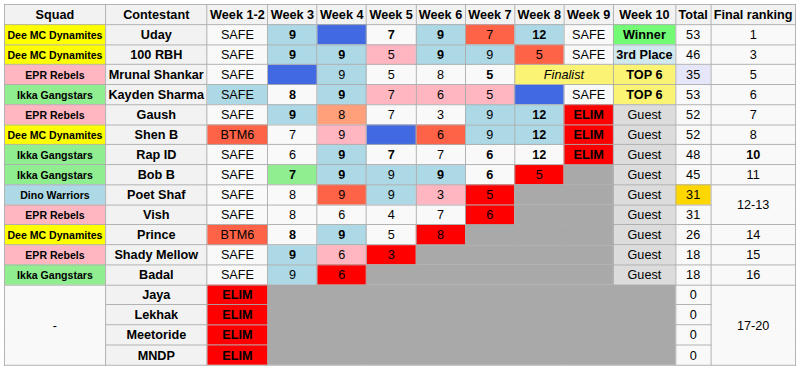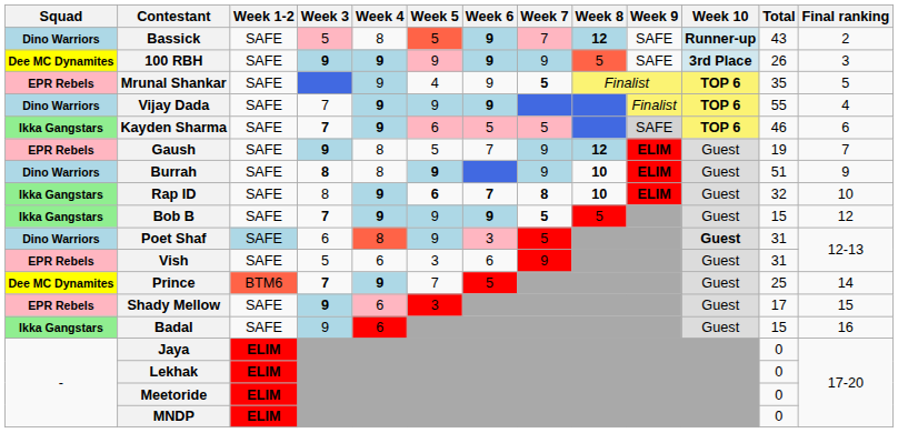 <table class="wikitable sortable" style="text-align:center; font-size:90%">
 <tr>
 <th>Squad</th>
 <th>Contestant</th>
 <th>Week 1-2</th>
 <th>Week 3</th>
 <th>Week 4</th>
 <th>Week 5</th>
 <th>Week 6</th>
 <th>Week 7</th>
 <th>Week 8</th>
 <th>Week 9</th>
 <th>Week 10</th>
 <th>Total</th>
 <th>Final ranking</th>
 </tr>
 <tr>
-<td bgcolor="yellow"><strong><small>Dee MC Dynamites</small></strong></td>
-<th>Uday</th>
+<td bgcolor="lightblue"><strong><small>Dino Warriors</small></strong></td>
+<th>Bassick</th>
 <td>SAFE</td>
+<td bgcolor="lightpink">5</td>
+<td>8</td>
+<td bgcolor="tomato">5</td>
 <td bgcolor="lightblue"><strong>9</strong></td>
-<td bgcolor="royalblue"><strong></strong></td>
-<td><strong>7</strong></td>
-<td bgcolor="lightblue"><strong>9</strong></td>
-<td bgcolor="tomato">7</td>
+<td bgcolor="lightpink">7</td>
 <td bgcolor="lightblue"><strong>12</strong></td>
 <td>SAFE</td>
-<td bgcolor="#73FB76"><strong>Winner</strong></td>
-<td>53</td>
-<td>1</td>
+<td bgcolor="#D1E8EF"><strong>Runner-up</strong></td>
+<td>43</td>
+<td>2</td>
 </tr>
 <tr>
 <td bgcolor="yellow"><strong><small>Dee MC Dynamites</small></strong></td>
 <th>100 RBH</th>
 <td>SAFE</td>
 <td bgcolor="lightblue"><strong>9</strong></td>
 <td bgcolor="lightblue"><strong>9</strong></td>
-<td bgcolor="lightpink">5</td>
+<td bgcolor="lightpink">9</td>
 <td bgcolor="lightblue"><strong>9</strong></td>
 <td bgcolor="lightblue">9</td>
 <td bgcolor="tomato">5</td>
 <td>SAFE</td>
 <td bgcolor="#D1E8EF"><strong>3rd Place</strong></td>
-<td>46</td>
+<td>26</td>
 <td>3</td>
 </tr>
 <tr>
 <td bgcolor="lightpink"><strong><small>EPR Rebels</small></strong></td>
 <th>Mrunal Shankar</th>
 <td>SAFE</td>
 <td bgcolor="royalblue"><strong></strong></td>
 <td bgcolor="lightblue">9</td>
-<td>5</td>
-<td>8</td>
+<td>4</td>
+<td>9</td>
 <td><strong>5</strong></td>
 <td colspan="2" bgcolor="#fbf373"><em>Finalist</em></td>
 <td bgcolor="#fbf373"><strong>TOP 6</strong></td>
-<td style="background: lavender;">35</td>
+<td>35</td>
 <td>5</td>
+</tr>
+<tr>
+<td bgcolor="lightblue"><strong><small>Dino Warriors</small></strong></td>
+<th>Vijay Dada</th>
+<td>SAFE</td>
+<td>7</td>
+<td bgcolor="lightblue"><strong>9</strong></td>
+<td bgcolor="lightblue">9</td>
+<td bgcolor="lightblue"><strong>9</strong></td>
+<td bgcolor="royalblue"><strong></strong></td>
+<td bgcolor="royalblue"><strong></strong></td>
+<td bgcolor="#fbf373"><em>Finalist</em></td>
+<td bgcolor="#fbf373"><strong>TOP 6</strong></td>
+<td>55</td>
+<td>4</td>
 </tr>
 <tr>
 <td bgcolor="lightgreen"><strong><small>Ikka Gangstars</small></strong></td>
 <th>Kayden Sharma</th>
-<td style="background: lightblue;">SAFE</td>
-<td><strong>8</strong></td>
+<td>SAFE</td>
+<td><strong>7</strong></td>
 <td bgcolor="lightblue"><strong>9</strong></td>
-<td bgcolor="lightpink">7</td>
 <td bgcolor="lightpink">6</td>
 <td bgcolor="lightpink">5</td>
+<td bgcolor="lightpink">5</td>
 <td bgcolor="royalblue"><strong></strong></td>
-<td>SAFE</td>
+<td style="background: lightgrey;">SAFE</td>
 <td bgcolor="#fbf373"><strong>TOP 6</strong></td>
-<td>53</td>
+<td>46</td>
 <td>6</td>
 </tr>
 <tr>
 <td bgcolor="lightpink"><strong><small>EPR Rebels</small></strong></td>
 <th>Gaush</th>
 <td>SAFE</td>
 <td bgcolor="lightblue"><strong>9</strong></td>
-<td style="background: lightsalmon;">8</td>
+<td>8</td>
+<td>5</td>
 <td>7</td>
-<td>3</td>
 <td bgcolor="lightblue">9</td>
 <td bgcolor="lightblue"><strong>12</strong></td>
 <td bgcolor="red"><strong>ELIM</strong></td>
 <td style="background:Gainsboro;">Guest</td>
-<td>52</td>
+<td>19</td>
 <td>7</td>
 </tr>
 <tr>
-<td bgcolor="yellow"><strong><small>Dee MC Dynamites</small></strong></td>
-<th>Shen B</th>
-<td bgcolor="tomato">BTM6</td>
-<td>7</td>
-<td bgcolor="lightpink">9</td>
+<td bgcolor="lightblue"><strong><small>Dino Warriors</small></strong></td>
+<th>Burrah</th>
+<td>SAFE</td>
+<td><strong>8</strong></td>
+<td>8</td>
+<td bgcolor="lightblue"><strong>9</strong></td>
 <td bgcolor="royalblue"><strong></strong></td>
-<td bgcolor="tomato">6</td>
 <td bgcolor="lightblue">9</td>
-<td bgcolor="lightblue"><strong>12</strong></td>
+<td><strong>10</strong></td>
 <td bgcolor="red"><strong>ELIM</strong></td>
 <td style="background:Gainsboro;">Guest</td>
-<td>52</td>
-<td>8</td>
+<td>51</td>
+<td>9</td>
 </tr>
 <tr>
 <td bgcolor="lightgreen"><strong><small>Ikka Gangstars</small></strong></td>
 <th>Rap ID</th>
 <td>SAFE</td>
-<td>6</td>
+<td>8</td>
 <td bgcolor="lightblue"><strong>9</strong></td>
+<td><strong>6</strong></td>
 <td><strong>7</strong></td>
-<td>7</td>
-<td><strong>6</strong></td>
-<td><strong>12</strong></td>
+<td><strong>8</strong></td>
+<td><strong>10</strong></td>
 <td bgcolor="red"><strong>ELIM</strong></td>
 <td style="background:Gainsboro;">Guest</td>
-<td>48</td>
-<td><strong>10</strong></td>
+<td>32</td>
+<td>10</td>
 </tr>
 <tr>
 <td bgcolor="lightgreen"><strong><small>Ikka Gangstars</small></strong></td>
 <th>Bob B</th>
 <td>SAFE</td>
-<td style="background: lightgreen;"><strong>7</strong></td>
+<td><strong>7</strong></td>
 <td bgcolor="lightblue"><strong>9</strong></td>
 <td bgcolor="lightblue">9</td>
 <td bgcolor="lightblue"><strong>9</strong></td>
-<td><strong>6</strong></td>
+<td><strong>5</strong></td>
 <td bgcolor="red">5</td>
 <td bgcolor="darkgrey"></td>
 <td style="background:Gainsboro;">Guest</td>
-<td>45</td>
-<td>11</td>
+<td>15</td>
+<td>12</td>
 </tr>
 <tr>
 <td bgcolor="lightblue"><strong><small>Dino Warriors</small></strong></td>
 <th>Poet Shaf</th>
-<td>SAFE</td>
-<td>8</td>
-<td bgcolor="tomato">9</td>
+<td style="background: lightblue;">SAFE</td>
+<td>6</td>
+<td bgcolor="tomato">8</td>
 <td bgcolor="lightblue">9</td>
 <td bgcolor="lightpink">3</td>
 <td bgcolor="red">5</td>
 <td colspan="2" bgcolor="darkgrey"></td>
-<td style="background:Gainsboro;">Guest</td>
-<td style="background: gold;">31</td>
+<td style="background:Gainsboro;"><strong>Guest</strong></td>
+<td>31</td>
 <td rowspan="2">12-13</td>
 </tr>
 <tr>
 <td bgcolor="lightpink"><strong><small>EPR Rebels</small></strong></td>
 <th>Vish</th>
 <td>SAFE</td>
-<td>8</td>
+<td>5</td>
 <td>6</td>
-<td>4</td>
-<td>7</td>
-<td bgcolor="red">6</td>
+<td>3</td>
+<td>6</td>
+<td bgcolor="red">9</td>
 <td colspan="2" bgcolor="darkgrey"></td>
 <td style="background:Gainsboro;">Guest</td>
 <td>31</td>
 </tr>
 <tr>
 <td bgcolor="yellow"><strong><small>Dee MC Dynamites</small></strong></td>
 <th>Prince</th>
 <td bgcolor="tomato">BTM6</td>
-<td><strong>8</strong></td>
+<td><strong>7</strong></td>
 <td bgcolor="lightblue"><strong>9</strong></td>
-<td>5</td>
-<td bgcolor="red">8</td>
+<td>7</td>
+<td bgcolor="red">5</td>
 <td colspan="3" bgcolor="darkgrey"></td>
 <td style="background:Gainsboro;">Guest</td>
-<td>26</td>
+<td>25</td>
 <td>14</td>
 </tr>
 <tr>
 <td bgcolor="lightpink"><strong><small>EPR Rebels</small></strong></td>
 <th>Shady Mellow</th>
 <td>SAFE</td>
 <td bgcolor="lightblue"><strong>9</strong></td>
 <td bgcolor="lightpink">6</td>
 <td bgcolor="red">3</td>
 <td colspan="4" bgcolor="darkgrey"></td>
 <td style="background:Gainsboro;">Guest</td>
-<td>18</td>
+<td>17</td>
 <td>15</td>
 </tr>
 <tr>
 <td bgcolor="lightgreen"><strong><small>Ikka Gangstars</small></strong></td>
 <th>Badal</th>
 <td>SAFE</td>
 <td bgcolor="lightblue">9</td>
 <td bgcolor="red">6</td>
 <td colspan="5" rowspan="1" bgcolor="darkgrey"></td>
 <td style="background:Gainsboro;">Guest</td>
-<td>18</td>
+<td>15</td>
 <td>16</td>
 </tr>
 <tr>
 <td rowspan="4">-</td>
 <th>Jaya</th>
 <td bgcolor="red"><strong>ELIM</strong></td>
 <td colspan="8" rowspan="4" bgcolor="darkgrey"></td>
 <td>0</td>
 <td rowspan="4">17-20</td>
 </tr>
 <tr>
 <th>Lekhak</th>
 <td bgcolor="red"><strong>ELIM</strong></td>
 <td>0</td>
 </tr>
 <tr>
 <th>Meetoride</th>
 <td bgcolor="red"><strong>ELIM</strong></td>
 <td>0</td>
 </tr>
 <tr>
 <th>MNDP</th>
 <td bgcolor="red"><strong>ELIM</strong></td>
 <td>0</td>
 </tr>
 </table>
